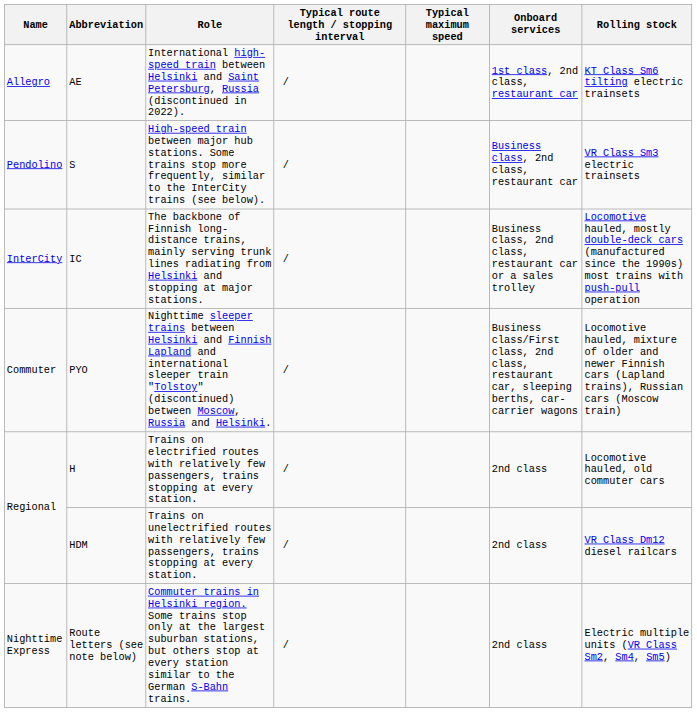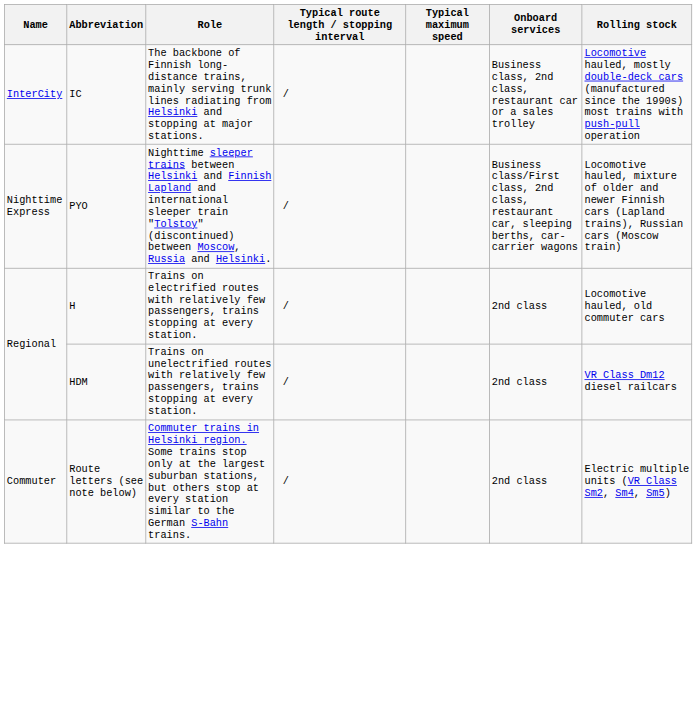 <table class="wikitable">
 <tr>
 <th>Name</th>
 <th width=70>Abbreviation</th>
 <th>Role</th>
 <th width=160>Typical route length / stopping interval</th>
 <th width=100>Typical maximum speed</th>
 <th>Onboard services</th>
 <th>Rolling stock</th>
 </tr>
 <tr>
-<td><a href='#'>Allegro</a></td>
-<td>AE</td>
-<td>International <a href='#'>high-speed train</a> between <a href='#'>Helsinki</a> and <a href='#'>Saint Petersburg</a>, <a href='#'>Russia</a> (discontinued in 2022).</td>
-<td> /<br></td>
-<td></td>
-<td><a href='#'>1st class</a>, 2nd class, <a href='#'>restaurant car</a></td>
-<td><a href='#'>KT Class Sm6</a> <a href='#'>tilting</a> electric trainsets</td>
-</tr>
-<tr>
-<td><a href='#'>Pendolino</a></td>
-<td>S</td>
-<td><a href='#'>High-speed train</a> between major hub stations. Some trains stop more frequently, similar to the InterCity trains (see below).</td>
-<td> /<br></td>
-<td></td>
-<td><a href='#'>Business class</a>, 2nd class, restaurant car</td>
-<td><a href='#'>VR Class Sm3</a> electric trainsets</td>
-</tr>
-<tr>
 <td><a href='#'>InterCity</a></td>
 <td>IC</td>
 <td>The backbone of Finnish long-distance trains, mainly serving trunk lines radiating from <a href='#'>Helsinki</a> and stopping at major stations.</td>
 <td> /<br></td>
 <td></td>
 <td>Business class, 2nd class, restaurant car or a sales trolley</td>
 <td><a href='#'>Locomotive</a> hauled, mostly <a href='#'>double-deck cars</a> (manufactured since the 1990s) most trains with <a href='#'>push-pull</a> operation</td>
 </tr>
 <tr>
-<td>Commuter</td>
+<td>Nighttime Express</td>
 <td>PYO</td>
 <td>Nighttime <a href='#'>sleeper trains</a> between <a href='#'>Helsinki</a> and <a href='#'>Finnish Lapland</a> and international sleeper train "<a href='#'>Tolstoy</a>" (discontinued) between <a href='#'>Moscow</a>, <a href='#'>Russia</a> and <a href='#'>Helsinki</a>.</td>
 <td> /<br></td>
 <td></td>
 <td>Business class/First class, 2nd class, restaurant car, sleeping berths, car-carrier wagons</td>
 <td>Locomotive hauled, mixture of older and newer Finnish cars (Lapland trains), Russian cars (Moscow train)</td>
 </tr>
 <tr>
 <td rowspan="2">Regional</td>
 <td>H</td>
 <td>Trains on electrified routes with relatively few passengers, trains stopping at every station.</td>
 <td> /<br></td>
 <td></td>
 <td>2nd class</td>
 <td>Locomotive hauled, old commuter cars</td>
 </tr>
 <tr>
 <td>HDM</td>
 <td>Trains on unelectrified routes with relatively few passengers, trains stopping at every station.</td>
 <td> /<br></td>
 <td></td>
 <td>2nd class</td>
 <td><a href='#'>VR Class Dm12</a> diesel railcars</td>
 </tr>
 <tr>
-<td>Nighttime Express</td>
+<td>Commuter</td>
 <td>Route letters (see note below)</td>
 <td><a href='#'>Commuter trains in Helsinki region.</a> Some trains stop only at the largest suburban stations, but others stop at every station similar to the German <a href='#'>S-Bahn</a> trains.</td>
 <td> /<br></td>
 <td></td>
 <td>2nd class</td>
 <td>Electric multiple units (<a href='#'>VR Class Sm2</a>, <a href='#'>Sm4</a>, <a href='#'>Sm5</a>)</td>
 </tr>
 </table>
